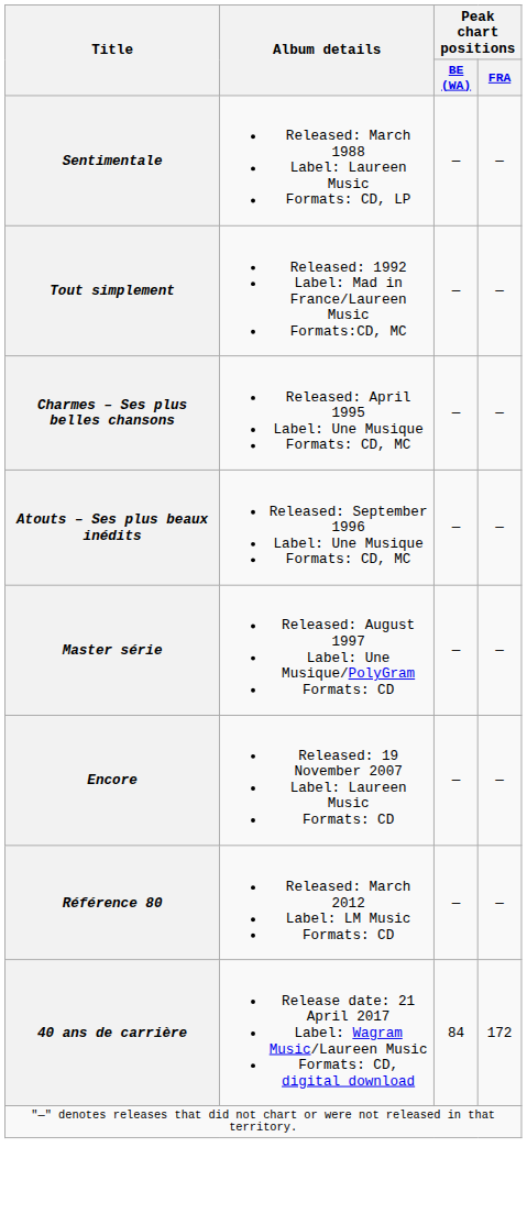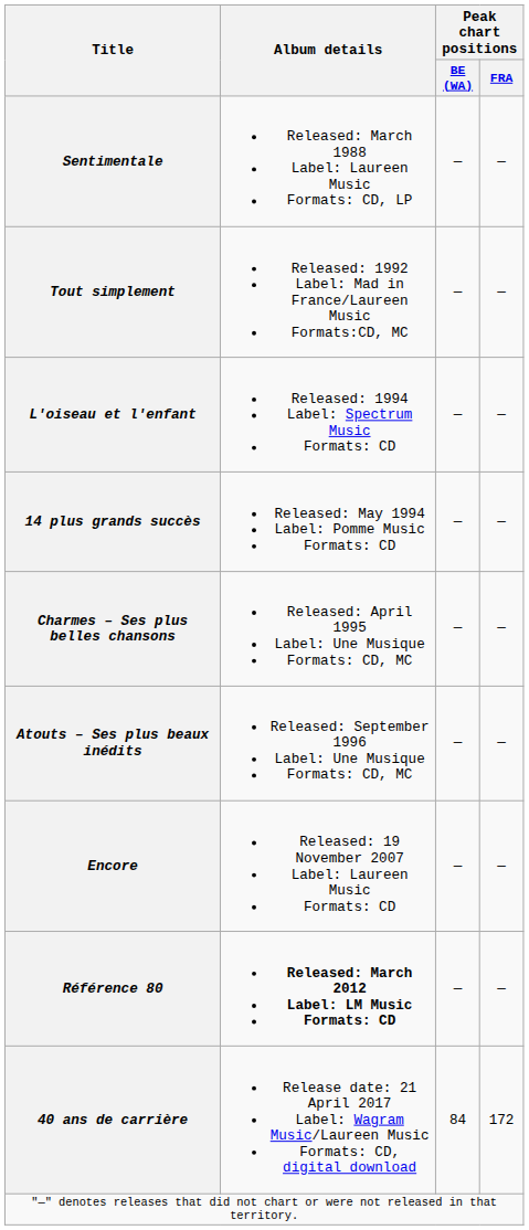 <table class="wikitable plainrowheaders" style="text-align:center;">
 <tr>
 <th scope="col" rowspan="2" style="width:15em;">Title</th>
 <th scope="col" rowspan="2" style="width:15em;">Album details</th>
 <th colspan="2" scope="col">Peak chart positions</th>
 </tr>
 <tr>
 <th scope="col" style="width:3em;font-size:90%;"><a href='#'>BE (WA)</a><br></th>
 <th scope="col" style="width:3em;font-size:90%;"><a href='#'>FRA</a><br></th>
 </tr>
 <tr>
 <th scope="row"><em>Sentimentale</em></th>
 <td><br><ul><li>Released: March 1988</li><li>Label: Laureen Music</li><li>Formats: CD, LP</li></ul></td>
 <td>—</td>
 <td>—</td>
 </tr>
 <tr>
 <th scope="row"><em>Tout simplement</em></th>
 <td><br><ul><li>Released: 1992</li><li>Label: Mad in France/Laureen Music</li><li>Formats:CD, MC</li></ul></td>
 <td>—</td>
 <td>—</td>
 </tr>
 <tr>
+<th scope="row"><em>L'oiseau et l'enfant</em></th>
+<td><br><ul><li>Released: 1994</li><li>Label: <a href='#'>Spectrum Music</a></li><li>Formats: CD</li></ul></td>
+<td>—</td>
+<td>—</td>
+</tr>
+<tr>
+<th scope="row"><em>14 plus grands succès</em></th>
+<td><br><ul><li>Released: May 1994</li><li>Label: Pomme Music</li><li>Formats: CD</li></ul></td>
+<td>—</td>
+<td>—</td>
+</tr>
+<tr>
 <th scope="row"><em>Charmes – Ses plus belles chansons</em></th>
 <td><br><ul><li>Released: April 1995</li><li>Label: Une Musique</li><li>Formats: CD, MC</li></ul></td>
 <td>—</td>
 <td>—</td>
 </tr>
 <tr>
 <th scope="row"><em>Atouts – Ses plus beaux inédits</em></th>
 <td><br><ul><li>Released: September 1996</li><li>Label: Une Musique</li><li>Formats: CD, MC</li></ul></td>
 <td>—</td>
 <td>—</td>
 </tr>
 <tr>
-<th scope="row"><em>Master série</em></th>
-<td><br><ul><li>Released: August 1997</li><li>Label: Une Musique/<a href='#'>PolyGram</a></li><li>Formats: CD</li></ul></td>
-<td>—</td>
-<td>—</td>
-</tr>
-<tr>
 <th scope="row"><em>Encore</em></th>
 <td><br><ul><li>Released: 19 November 2007</li><li>Label: Laureen Music</li><li>Formats: CD</li></ul></td>
 <td>—</td>
 <td>—</td>
 </tr>
 <tr>
 <th scope="row"><em>Référence 80</em></th>
-<td><br><ul><li>Released: March 2012</li><li>Label: LM Music</li><li>Formats: CD</li></ul></td>
+<td><strong><br><ul><li>Released: March 2012</li><li>Label: LM Music</li><li>Formats: CD</li></ul></strong></td>
 <td>—</td>
 <td>—</td>
 </tr>
 <tr>
 <th scope="row"><em>40 ans de carrière</em></th>
 <td><br><ul><li>Release date: 21 April 2017</li><li>Label: <a href='#'>Wagram Music</a>/Laureen Music</li><li>Formats: CD, <a href='#'>digital download</a></li></ul></td>
 <td>84</td>
 <td>172</td>
 </tr>
 <tr>
 <td colspan="4" style="font-size:8pt">"—" denotes releases that did not chart or were not released in that territory.</td>
 </tr>
 </table>
